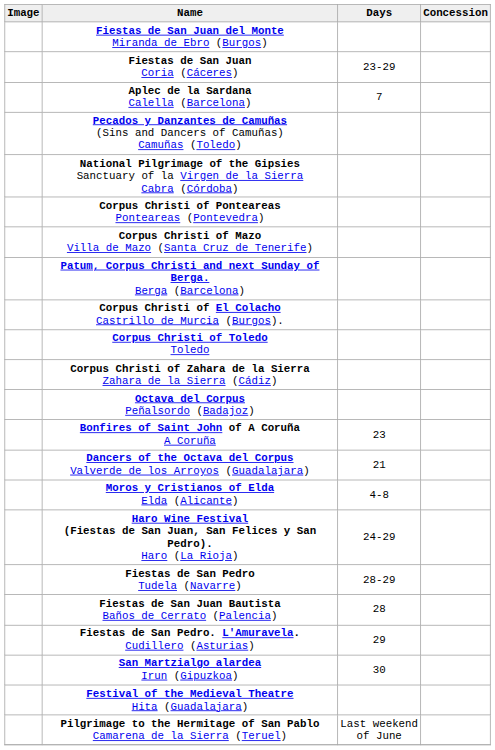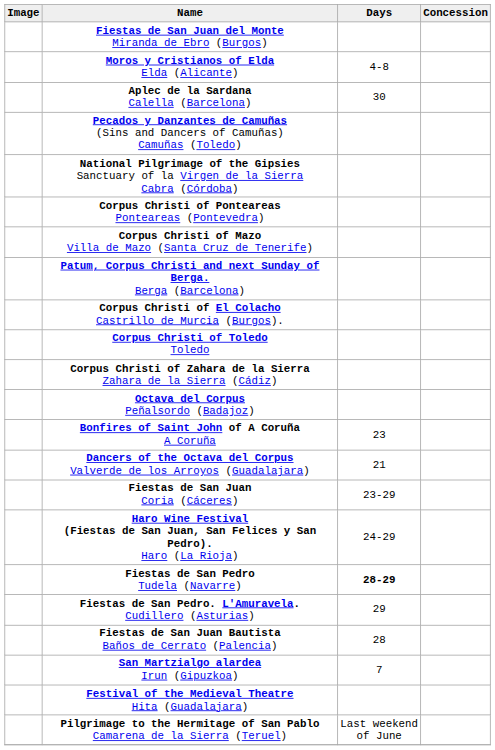 <table style="margin: 1em auto; background:#ffffff;" class="sortable wikitable">
 <tr>
 <th style="background:#efefef;">Image</th>
 <th style="background:#efefef;" width=350 px>Name</th>
 <th style="background:#efefef;">Days</th>
 <th style="background:#efefef;">Concession</th>
 </tr>
 <tr>
 <td></td>
 <td style="text-align: center;"><strong><a href='#'>Fiestas de San Juan del Monte</a></strong><br> <a href='#'>Miranda de Ebro</a> (<a href='#'>Burgos</a>)</td>
 <td></td>
 <td></td>
 </tr>
 <tr ------>
 <td></td>
-<td style="text-align: center;"><strong>Fiestas de San Juan</strong><br><a href='#'>Coria</a> (<a href='#'>Cáceres</a>)</td>
-<td style="text-align: center;">23-29</td>
+<td style="text-align: center;"><strong><a href='#'>Moros y Cristianos of Elda</a></strong><br><a href='#'>Elda</a> (<a href='#'>Alicante</a>)</td>
+<td style="text-align: center;">4-8</td>
 <td></td>
 </tr>
 <tr ------>
 <td></td>
 <td style="text-align: center;"><strong>Aplec de la Sardana</strong><br><a href='#'>Calella</a> (<a href='#'>Barcelona</a>)</td>
-<td style="text-align: center;">7</td>
+<td style="text-align: center;">30</td>
 <td></td>
 </tr>
 <tr ------>
 <td></td>
 <td style="text-align: center;"><strong><a href='#'>Pecados y Danzantes de Camuñas</a></strong><br>(Sins and Dancers of Camuñas)<br><a href='#'>Camuñas</a> (<a href='#'>Toledo</a>)</td>
 <td></td>
 <td></td>
 </tr>
 <tr ------>
 <td></td>
 <td style="text-align: center;"><strong>National Pilgrimage of the Gipsies</strong><br>Sanctuary of la <a href='#'>Virgen de la Sierra</a><br><a href='#'>Cabra</a> (<a href='#'>Córdoba</a>)</td>
 <td></td>
 <td></td>
 </tr>
 <tr ------>
 <td></td>
 <td style="text-align: center;"><strong>Corpus Christi of Ponteareas</strong><br><a href='#'>Ponteareas</a> (<a href='#'>Pontevedra</a>)</td>
 <td></td>
 <td></td>
 </tr>
 <tr ------>
 <td></td>
 <td style="text-align: center;"><strong>Corpus Christi of Mazo</strong><br><a href='#'>Villa de Mazo</a> (<a href='#'>Santa Cruz de Tenerife</a>)</td>
 <td></td>
 <td></td>
 </tr>
 <tr ------>
 <td></td>
 <td style="text-align: center;"><strong><a href='#'>Patum, Corpus Christi and next Sunday of Berga.</a></strong><br><a href='#'>Berga</a> (<a href='#'>Barcelona</a>)</td>
 <td></td>
 <td></td>
 </tr>
 <tr ------>
 <td></td>
 <td style="text-align: center;"><strong>Corpus Christi of <a href='#'>El Colacho</a></strong><br><a href='#'>Castrillo de Murcia</a> (<a href='#'>Burgos</a>).</td>
 <td></td>
 <td></td>
 </tr>
 <tr ------>
 <td></td>
 <td style="text-align: center;"><strong><a href='#'>Corpus Christi of Toledo</a></strong><br><a href='#'>Toledo</a></td>
 <td></td>
 <td></td>
 </tr>
 <tr ------>
 <td></td>
 <td style="text-align: center;"><strong>Corpus Christi of Zahara de la Sierra</strong><br><a href='#'>Zahara de la Sierra</a> (<a href='#'>Cádiz</a>)</td>
 <td></td>
 <td></td>
 </tr>
 <tr ------>
 <td></td>
 <td style="text-align: center;"><strong><a href='#'>Octava del Corpus</a></strong><br><a href='#'>Peñalsordo</a> (<a href='#'>Badajoz</a>)</td>
 <td></td>
 <td></td>
 </tr>
 <tr ------>
 <td></td>
 <td style="text-align: center;"><strong><a href='#'>Bonfires of Saint John</a> of A Coruña</strong><br><a href='#'>A Coruña</a></td>
 <td style="text-align: center;">23</td>
 <td></td>
 </tr>
 <tr ------>
 <td></td>
 <td style="text-align: center;"><strong><a href='#'>Dancers of the Octava del Corpus</a></strong><br><a href='#'>Valverde de los Arroyos</a> (<a href='#'>Guadalajara</a>)</td>
 <td style="text-align: center;">21</td>
 <td></td>
 </tr>
 <tr ------>
 <td></td>
-<td style="text-align: center;"><strong><a href='#'>Moros y Cristianos of Elda</a></strong><br><a href='#'>Elda</a> (<a href='#'>Alicante</a>)</td>
-<td style="text-align: center;">4-8</td>
+<td style="text-align: center;"><strong>Fiestas de San Juan</strong><br><a href='#'>Coria</a> (<a href='#'>Cáceres</a>)</td>
+<td style="text-align: center;">23-29</td>
 <td></td>
 </tr>
 <tr ------>
 <td></td>
 <td style="text-align: center;"><strong><a href='#'>Haro Wine Festival</a><br>(Fiestas de San Juan, San Felices y San Pedro). </strong><br><a href='#'>Haro</a> (<a href='#'>La Rioja</a>)</td>
 <td style="text-align: center;">24-29</td>
 <td></td>
 </tr>
 <tr ------>
 <td></td>
 <td style="text-align: center;"><strong>Fiestas de San Pedro</strong><br><a href='#'>Tudela</a> (<a href='#'>Navarre</a>)</td>
-<td style="text-align: center;">28-29</td>
+<td style="text-align: center;"><strong>28-29</strong></td>
+<td></td>
+</tr>
+<tr ------>
+<td></td>
+<td style="text-align: center;"><strong>Fiestas de San Pedro. <a href='#'>L'Amuravela</a>.</strong><br><a href='#'>Cudillero</a> (<a href='#'>Asturias</a>)</td>
+<td style="text-align: center;">29</td>
 <td></td>
 </tr>
 <tr ------>
 <td></td>
 <td style="text-align: center;"><strong>Fiestas de San Juan Bautista</strong><br><a href='#'>Baños de Cerrato</a> (<a href='#'>Palencia</a>)</td>
 <td style="text-align: center;">28</td>
 <td></td>
 </tr>
 <tr ------>
 <td></td>
-<td style="text-align: center;"><strong>Fiestas de San Pedro. <a href='#'>L'Amuravela</a>.</strong><br><a href='#'>Cudillero</a> (<a href='#'>Asturias</a>)</td>
-<td style="text-align: center;">29</td>
-<td></td>
-</tr>
-<tr ------>
-<td></td>
 <td style="text-align: center;"><strong><a href='#'>San Martzialgo alardea</a></strong><br><a href='#'>Irun</a> (<a href='#'>Gipuzkoa</a>)</td>
-<td style="text-align: center;">30</td>
+<td style="text-align: center;">7</td>
 <td></td>
 </tr>
 <tr ------>
 <td></td>
 <td style="text-align: center;"><strong><a href='#'>Festival of the Medieval Theatre</a></strong><br><a href='#'>Hita</a> (<a href='#'>Guadalajara</a>)</td>
 <td></td>
 <td></td>
 </tr>
 <tr ------>
 <td></td>
 <td style="text-align: center;"><strong>Pilgrimage to the Hermitage of San Pablo</strong><br><a href='#'>Camarena de la Sierra</a> (<a href='#'>Teruel</a>)</td>
 <td style="text-align: center;">Last weekend<br>of June</td>
 <td></td>
 </tr>
 <tr ------>
 </tr>
 </table>
